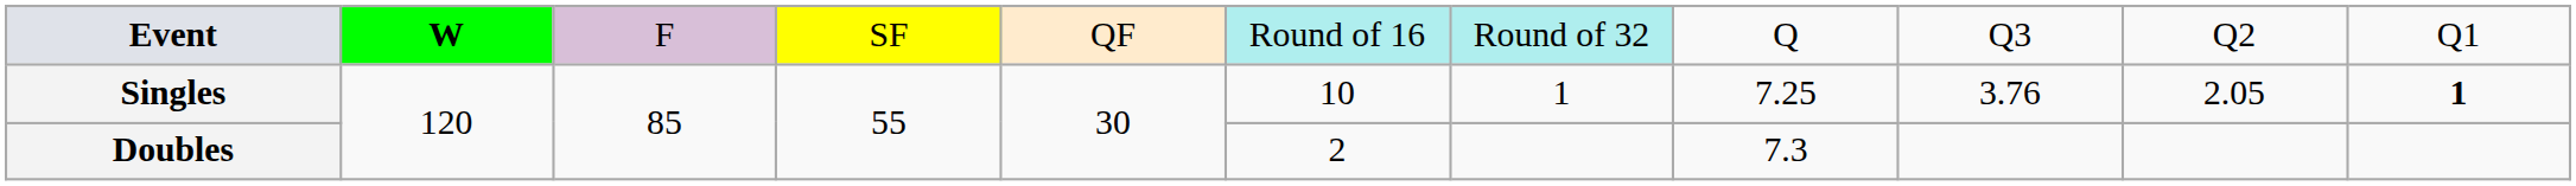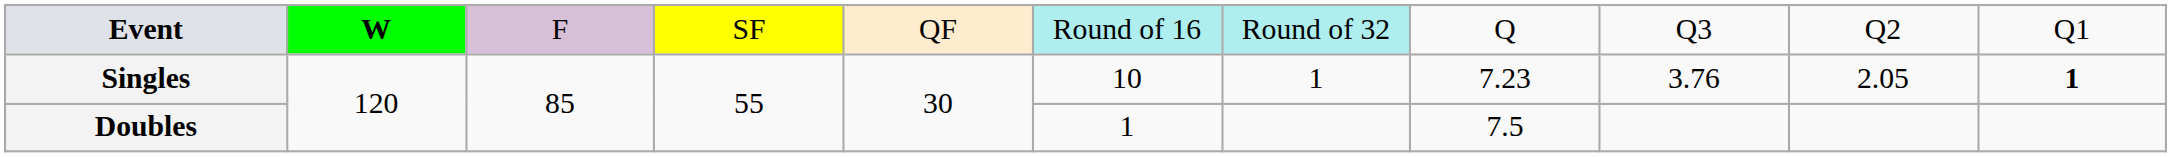 <table class=wikitable style=font-size:90%;text-align:center>
 <tr>
 <td style="width:130px; background:#dfe2e9;"><strong>Event</strong></td>
 <td style="width:80px; background:lime;"><strong>W</strong></td>
 <td style="width:85px; background:thistle;">F</td>
 <td style="width:85px; background:#ff0;">SF</td>
 <td style="width:85px; background:#ffebcd;">QF</td>
 <td style="width:85px; background:#afeeee;">Round of 16</td>
 <td style="width:85px; background:#afeeee;">Round of 32</td>
 <td width=85>Q</td>
 <td width=85>Q3</td>
 <td width=85>Q2</td>
 <td width=85>Q1</td>
 </tr>
 <tr>
 <th style="background:#f3f3f3;">Singles</th>
 <td rowspan=2>120</td>
 <td rowspan=2>85</td>
 <td rowspan=2>55</td>
 <td rowspan=2>30</td>
 <td>10</td>
 <td>1</td>
-<td>7.25</td>
+<td>7.23</td>
 <td>3.76</td>
 <td>2.05</td>
 <td><strong>1</strong></td>
 </tr>
 <tr>
 <th style="background:#f3f3f3;">Doubles</th>
-<td>2</td>
+<td>1</td>
 <td></td>
-<td>7.3</td>
+<td>7.5</td>
 <td></td>
 <td></td>
 <td></td>
 </tr>
 </table>
